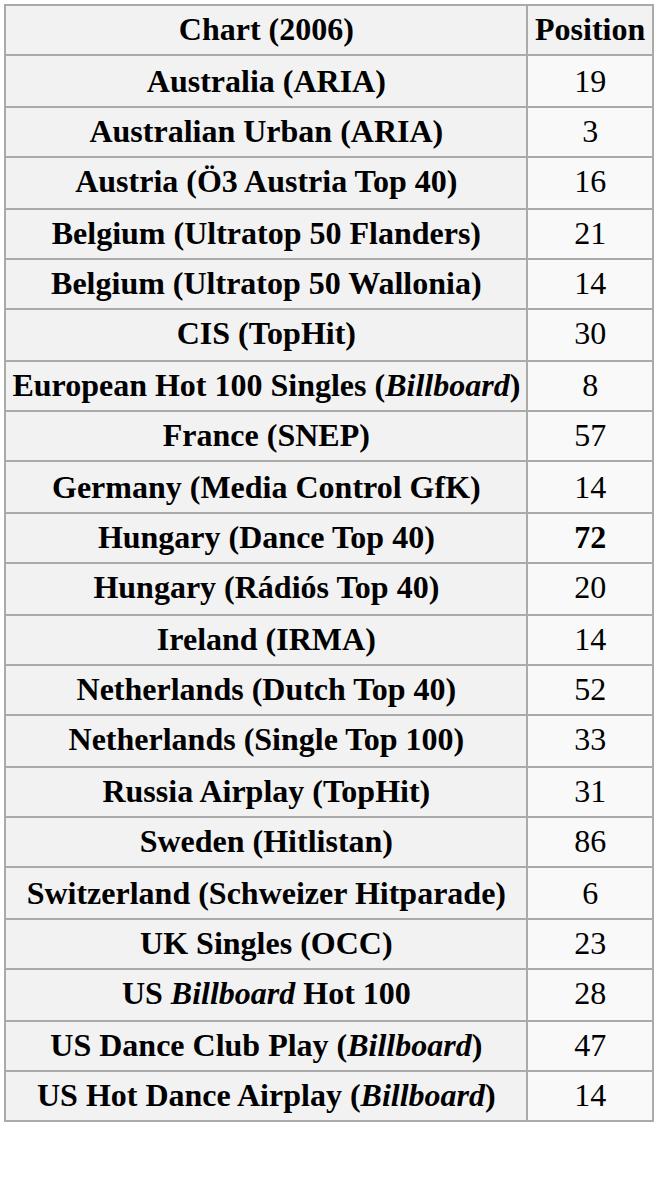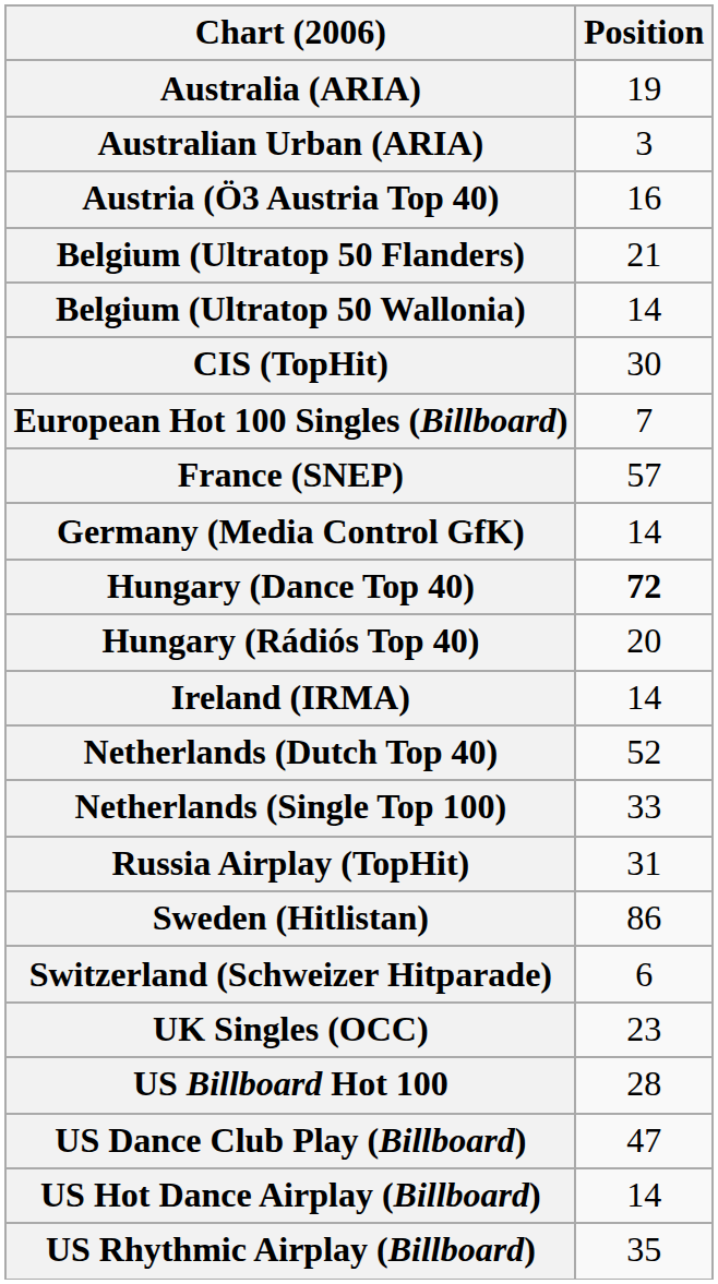 <table class="wikitable plainrowheaders sortable" style="text-align:center">
 <tr>
 <th scope="col">Chart (2006)</th>
 <th scope="col">Position</th>
 </tr>
 <tr>
 <th scope="row">Australia (ARIA)</th>
 <td>19</td>
 </tr>
 <tr>
 <th scope="row">Australian Urban (ARIA)</th>
 <td>3</td>
 </tr>
 <tr>
 <th scope="row">Austria (Ö3 Austria Top 40)</th>
 <td>16</td>
 </tr>
 <tr>
 <th scope="row">Belgium (Ultratop 50 Flanders)</th>
 <td>21</td>
 </tr>
 <tr>
 <th scope="row">Belgium (Ultratop 50 Wallonia)</th>
 <td>14</td>
 </tr>
 <tr>
 <th scope="row">CIS (TopHit)</th>
 <td>30</td>
 </tr>
 <tr>
 <th scope="row">European Hot 100 Singles (<em>Billboard</em>)</th>
-<td>8</td>
+<td>7</td>
 </tr>
 <tr>
 <th scope="row">France (SNEP)</th>
 <td>57</td>
 </tr>
 <tr>
 <th scope="row">Germany (Media Control GfK)</th>
 <td>14</td>
 </tr>
 <tr>
 <th scope="row">Hungary (Dance Top 40)</th>
 <td><strong>72</strong></td>
 </tr>
 <tr>
 <th scope="row">Hungary (Rádiós Top 40)</th>
 <td>20</td>
 </tr>
 <tr>
 <th scope="row">Ireland (IRMA)</th>
 <td>14</td>
 </tr>
 <tr>
 <th scope="row">Netherlands (Dutch Top 40)</th>
 <td>52</td>
 </tr>
 <tr>
 <th scope="row">Netherlands (Single Top 100)</th>
 <td>33</td>
 </tr>
 <tr>
 <th scope="row">Russia Airplay (TopHit)</th>
 <td>31</td>
 </tr>
 <tr>
 <th scope="row">Sweden (Hitlistan)</th>
 <td>86</td>
 </tr>
 <tr>
 <th scope="row">Switzerland (Schweizer Hitparade)</th>
 <td>6</td>
 </tr>
 <tr>
 <th scope="row">UK Singles (OCC)</th>
 <td>23</td>
 </tr>
 <tr>
 <th scope="row">US <em>Billboard</em> Hot 100</th>
 <td>28</td>
 </tr>
 <tr>
 <th scope="row">US Dance Club Play (<em>Billboard</em>)</th>
 <td>47</td>
 </tr>
 <tr>
 <th scope="row">US Hot Dance Airplay (<em>Billboard</em>)</th>
 <td>14</td>
 </tr>
+<tr>
+<th scope="row">US Rhythmic Airplay (<em>Billboard</em>)</th>
+<td>35</td>
+</tr>
 </table>
